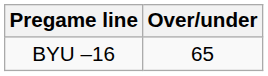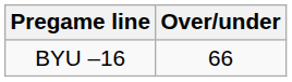 <table class="wikitable">
 <tr align="center">
 <th style=>Pregame line</th>
 <th style=>Over/under</th>
 </tr>
 <tr align="center">
 <td>BYU –16</td>
-<td>65</td>
+<td>66</td>
 </tr>
 </table>
